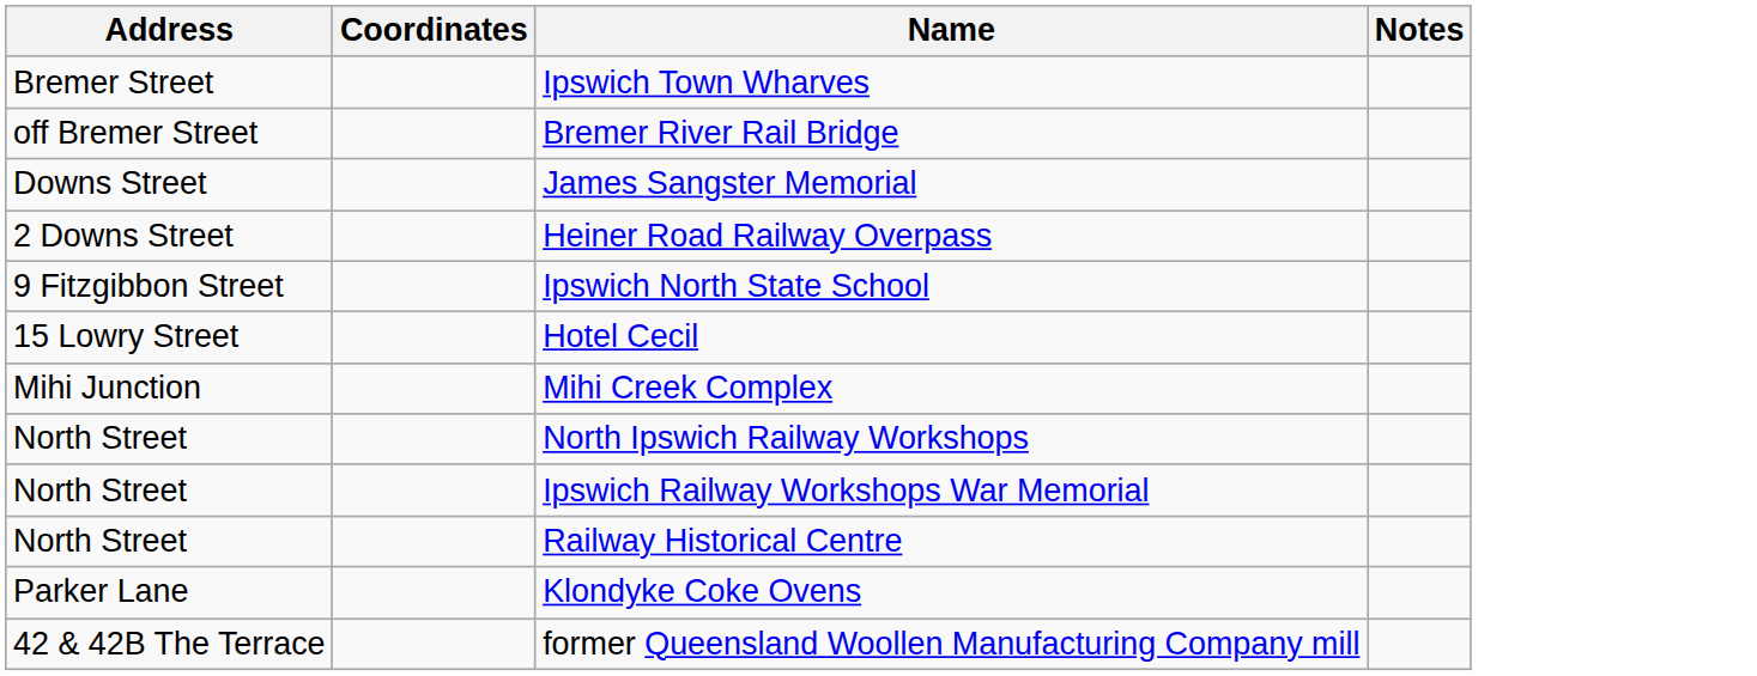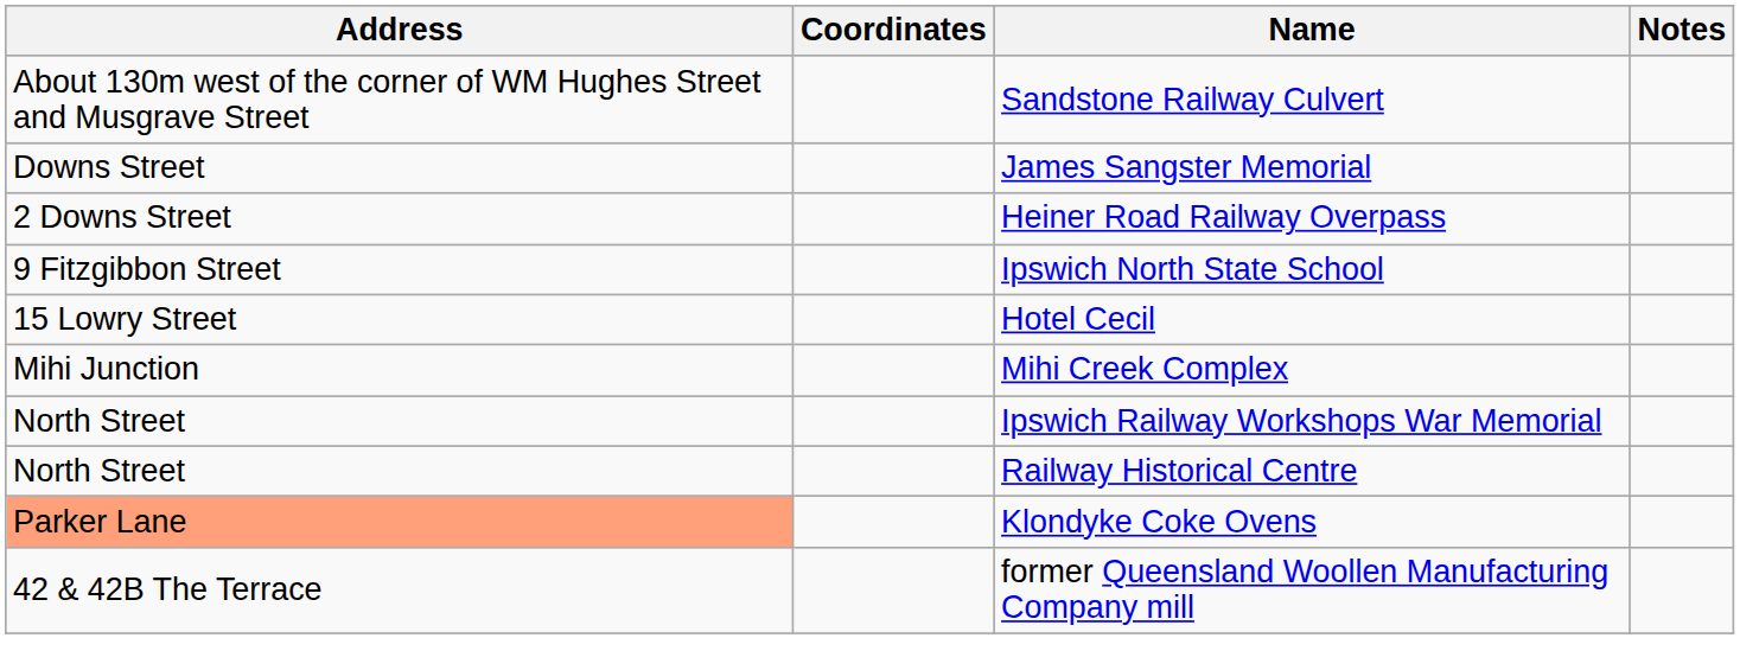 <table class="wikitable">
 <tr>
 <th>Address</th>
 <th>Coordinates</th>
 <th>Name</th>
 <th>Notes</th>
 </tr>
 <tr>
-<td>Bremer Street</td>
+<td>About 130m west of the corner of WM Hughes Street and Musgrave Street</td>
 <td></td>
-<td><a href='#'>Ipswich Town Wharves</a></td>
-<td></td>
-</tr>
-<tr>
-<td>off Bremer Street</td>
-<td></td>
-<td><a href='#'>Bremer River Rail Bridge</a></td>
+<td><a href='#'>Sandstone Railway Culvert</a></td>
 <td></td>
 </tr>
 <tr>
 <td>Downs Street</td>
 <td></td>
 <td><a href='#'>James Sangster Memorial</a></td>
 <td></td>
 </tr>
 <tr>
 <td>2 Downs Street</td>
 <td></td>
 <td><a href='#'>Heiner Road Railway Overpass</a></td>
 <td></td>
 </tr>
 <tr>
 <td>9 Fitzgibbon Street</td>
 <td></td>
 <td><a href='#'>Ipswich North State School</a></td>
 <td></td>
 </tr>
 <tr>
 <td>15 Lowry Street</td>
 <td></td>
 <td><a href='#'>Hotel Cecil</a></td>
 <td></td>
 </tr>
 <tr>
 <td>Mihi Junction</td>
 <td></td>
 <td><a href='#'>Mihi Creek Complex</a></td>
 <td></td>
 </tr>
 <tr>
 <td>North Street</td>
 <td></td>
-<td><a href='#'>North Ipswich Railway Workshops</a></td>
-<td></td>
-</tr>
-<tr>
-<td>North Street</td>
-<td></td>
 <td><a href='#'>Ipswich Railway Workshops War Memorial</a></td>
 <td></td>
 </tr>
 <tr>
 <td>North Street</td>
 <td></td>
 <td><a href='#'>Railway Historical Centre</a></td>
 <td></td>
 </tr>
 <tr>
-<td>Parker Lane</td>
+<td style="background: lightsalmon;">Parker Lane</td>
 <td></td>
 <td><a href='#'>Klondyke Coke Ovens</a></td>
 <td></td>
 </tr>
 <tr>
 <td>42 & 42B The Terrace</td>
 <td></td>
 <td>former <a href='#'>Queensland Woollen Manufacturing Company mill</a></td>
 <td></td>
 </tr>
 </table>
